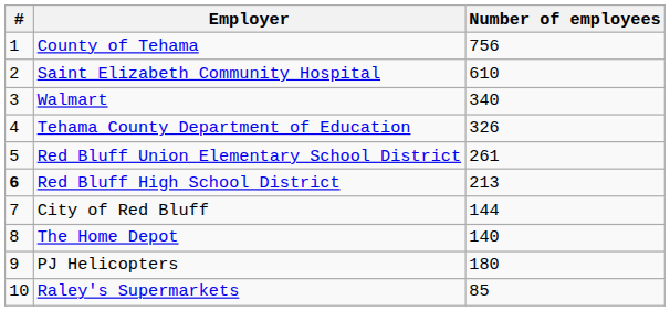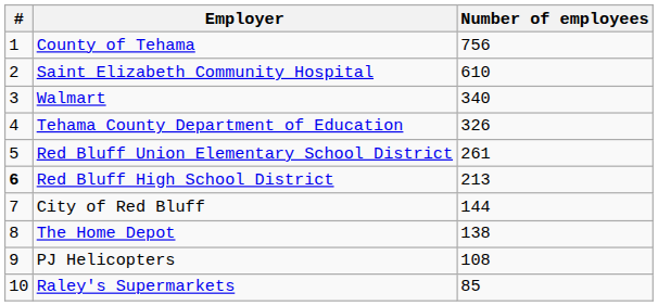 <table class="wikitable sortable">
 <tr>
 <th>#</th>
 <th>Employer</th>
 <th>Number of employees</th>
 </tr>
 <tr>
 <td>1</td>
 <td><a href='#'>County of Tehama</a></td>
 <td>756</td>
 </tr>
 <tr>
 <td>2</td>
 <td><a href='#'>Saint Elizabeth Community Hospital</a></td>
 <td>610</td>
 </tr>
 <tr>
 <td>3</td>
 <td><a href='#'>Walmart</a></td>
 <td>340</td>
 </tr>
 <tr>
 <td>4</td>
 <td><a href='#'>Tehama County Department of Education</a></td>
 <td>326</td>
 </tr>
 <tr>
 <td>5</td>
 <td><a href='#'>Red Bluff Union Elementary School District</a></td>
 <td>261</td>
 </tr>
 <tr>
 <td><strong>6</strong></td>
 <td><a href='#'>Red Bluff High School District</a></td>
 <td>213</td>
 </tr>
 <tr>
 <td>7</td>
 <td>City of Red Bluff</td>
 <td>144</td>
 </tr>
 <tr>
 <td>8</td>
 <td><a href='#'>The Home Depot</a></td>
-<td>140</td>
+<td>138</td>
 </tr>
 <tr>
 <td>9</td>
 <td>PJ Helicopters</td>
-<td>180</td>
+<td>108</td>
 </tr>
 <tr>
 <td>10</td>
 <td><a href='#'>Raley's Supermarkets</a></td>
 <td>85</td>
 </tr>
 </table>
